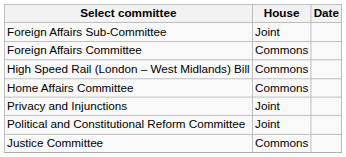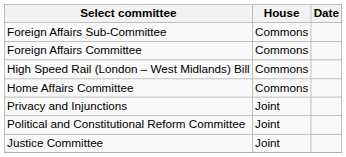 <table class="wikitable">
 <tr>
 <th>Select committee</th>
 <th>House</th>
 <th>Date</th>
 </tr>
 <tr>
 <td>Foreign Affairs Sub-Committee</td>
-<td>Joint</td>
+<td>Commons</td>
 <td></td>
 </tr>
 <tr>
 <td>Foreign Affairs Committee</td>
 <td>Commons</td>
 <td></td>
 </tr>
 <tr>
 <td>High Speed Rail (London – West Midlands) Bill</td>
 <td>Commons</td>
 <td></td>
 </tr>
 <tr>
 <td>Home Affairs Committee</td>
 <td>Commons</td>
 <td></td>
 </tr>
 <tr>
 <td>Privacy and Injunctions</td>
 <td>Joint</td>
 <td></td>
 </tr>
 <tr>
 <td>Political and Constitutional Reform Committee</td>
 <td>Joint</td>
 <td></td>
 </tr>
 <tr>
 <td>Justice Committee</td>
-<td>Commons</td>
+<td>Joint</td>
 <td></td>
 </tr>
 <tr>
 </tr>
 </table>
